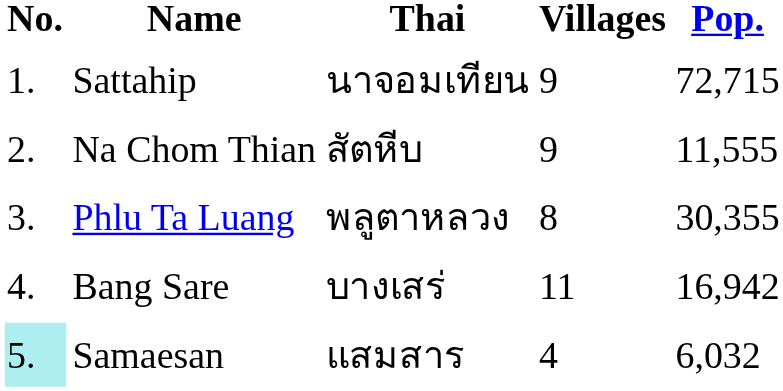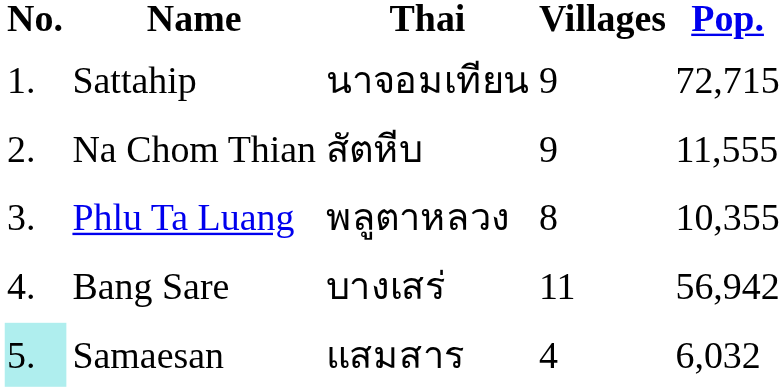 <table>
 <tr>
 <th>No.</th>
 <th>Name</th>
 <th>Thai</th>
 <th>Villages</th>
 <th><a href='#'>Pop.</a></th>
 </tr>
 <tr>
 <td>1.</td>
 <td>Sattahip</td>
 <td>นาจอมเทียน</td>
 <td>9</td>
 <td>72,715</td>
 </tr>
 <tr>
 <td>2.</td>
 <td>Na Chom Thian</td>
 <td>สัตหีบ</td>
 <td>9</td>
 <td>11,555</td>
 </tr>
 <tr>
 <td>3.</td>
 <td><a href='#'>Phlu Ta Luang</a></td>
 <td>พลูตาหลวง</td>
 <td>8</td>
-<td>30,355</td>
+<td>10,355</td>
 </tr>
 <tr>
 <td>4.</td>
 <td>Bang Sare</td>
 <td>บางเสร่</td>
 <td>11</td>
-<td>16,942</td>
+<td>56,942</td>
 </tr>
 <tr>
 <td style="background: paleturquoise;">5.</td>
 <td>Samaesan</td>
 <td>แสมสาร</td>
 <td>4</td>
 <td>6,032</td>
 </tr>
 </table>
